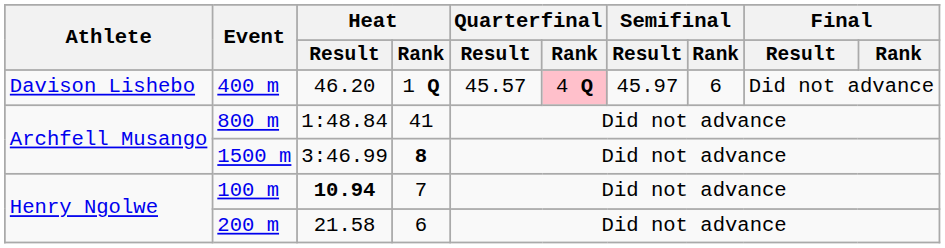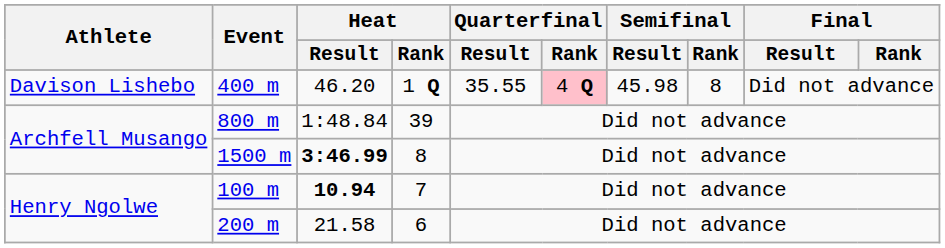 <table class="wikitable" style="font-size:90%">
 <tr>
 <th rowspan="2">Athlete</th>
 <th rowspan="2">Event</th>
 <th colspan="2">Heat</th>
 <th colspan="2">Quarterfinal</th>
 <th colspan="2">Semifinal</th>
 <th colspan="2">Final</th>
 </tr>
 <tr style="font-size:95%">
 <th>Result</th>
 <th>Rank</th>
 <th>Result</th>
 <th>Rank</th>
 <th>Result</th>
 <th>Rank</th>
 <th>Result</th>
 <th>Rank</th>
 </tr>
 <tr align=center>
 <td align=left><a href='#'>Davison Lishebo</a></td>
 <td align=left><a href='#'>400 m</a></td>
 <td>46.20</td>
 <td>1 <strong>Q</strong></td>
-<td>45.57</td>
+<td>35.55</td>
 <td style="background: pink;">4 <strong>Q</strong></td>
-<td>45.97</td>
-<td>6</td>
+<td>45.98</td>
+<td>8</td>
 <td colspan=2>Did not advance</td>
 </tr>
 <tr align=center>
 <td align=left rowspan=2><a href='#'>Archfell Musango</a></td>
 <td align=left><a href='#'>800 m</a></td>
 <td>1:48.84</td>
-<td>41</td>
+<td>39</td>
 <td colspan=6>Did not advance</td>
 </tr>
 <tr align=center>
 <td align=left><a href='#'>1500 m</a></td>
-<td>3:46.99</td>
-<td><strong>8</strong></td>
+<td><strong>3:46.99</strong></td>
+<td>8</td>
 <td colspan=6>Did not advance</td>
 </tr>
 <tr align=center>
 <td align=left rowspan=2><a href='#'>Henry Ngolwe</a></td>
 <td align=left><a href='#'>100 m</a></td>
 <td><strong>10.94</strong></td>
 <td>7</td>
 <td colspan=6>Did not advance</td>
 </tr>
 <tr align=center>
 <td align=left><a href='#'>200 m</a></td>
 <td>21.58</td>
 <td>6</td>
 <td colspan=6>Did not advance</td>
 </tr>
 </table>
